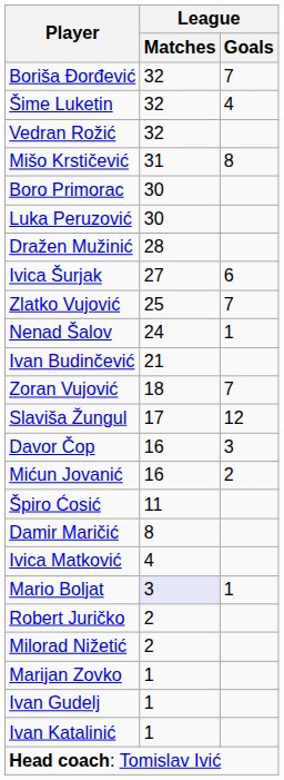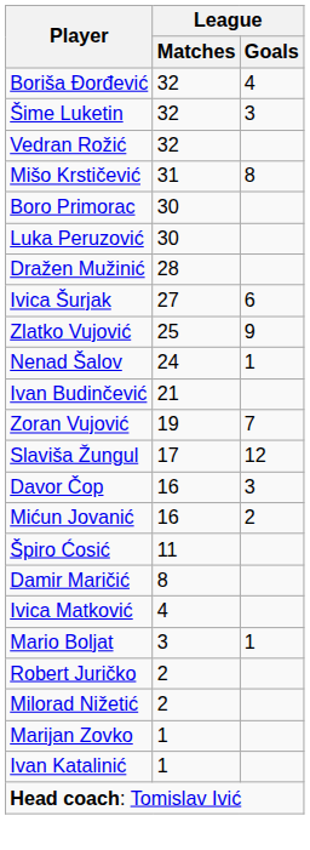 <table class="wikitable sortable">
 <tr>
 <th rowspan=2>Player</th>
 <th colspan=2>League</th>
 </tr>
 <tr>
 <th>Matches</th>
 <th>Goals</th>
 </tr>
 <tr>
 <td><a href='#'>Boriša Đorđević</a></td>
 <td>32</td>
-<td>7</td>
+<td>4</td>
 </tr>
 <tr>
 <td><a href='#'>Šime Luketin</a></td>
 <td>32</td>
-<td>4</td>
+<td>3</td>
 </tr>
 <tr>
 <td><a href='#'>Vedran Rožić</a></td>
 <td>32</td>
 <td></td>
 </tr>
 <tr>
 <td><a href='#'>Mišo Krstičević</a></td>
 <td>31</td>
 <td>8</td>
 </tr>
 <tr>
 <td><a href='#'>Boro Primorac</a></td>
 <td>30</td>
 <td 10></td>
 </tr>
 <tr>
 <td><a href='#'>Luka Peruzović</a></td>
 <td>30</td>
 <td></td>
 </tr>
 <tr>
 <td><a href='#'>Dražen Mužinić</a></td>
 <td>28</td>
 <td></td>
 </tr>
 <tr>
 <td><a href='#'>Ivica Šurjak</a></td>
 <td>27</td>
 <td>6</td>
 </tr>
 <tr>
 <td><a href='#'>Zlatko Vujović</a></td>
 <td>25</td>
-<td>7</td>
+<td>9</td>
 </tr>
 <tr>
 <td><a href='#'>Nenad Šalov</a></td>
 <td>24</td>
 <td>1</td>
 </tr>
 <tr>
 <td><a href='#'>Ivan Budinčević</a></td>
 <td>21</td>
 <td></td>
 </tr>
 <tr>
 <td><a href='#'>Zoran Vujović</a></td>
-<td>18</td>
+<td>19</td>
 <td>7</td>
 </tr>
 <tr>
 <td><a href='#'>Slaviša Žungul</a></td>
 <td>17</td>
 <td>12</td>
 </tr>
 <tr>
 <td><a href='#'>Davor Čop</a></td>
 <td>16</td>
 <td>3</td>
 </tr>
 <tr>
 <td><a href='#'>Mićun Jovanić</a></td>
 <td>16</td>
 <td>2</td>
 </tr>
 <tr>
 <td><a href='#'>Špiro Ćosić</a></td>
 <td>11</td>
 <td></td>
 </tr>
 <tr>
 <td><a href='#'>Damir Maričić</a></td>
 <td>8</td>
 <td></td>
 </tr>
 <tr>
 <td><a href='#'>Ivica Matković</a></td>
 <td>4</td>
 <td></td>
 </tr>
 <tr>
 <td><a href='#'>Mario Boljat</a></td>
-<td style="background: lavender;">3</td>
+<td>3</td>
 <td>1</td>
 </tr>
 <tr>
 <td><a href='#'>Robert Juričko</a></td>
 <td>2</td>
 <td></td>
 </tr>
 <tr>
 <td><a href='#'>Milorad Nižetić</a></td>
 <td>2</td>
 <td></td>
 </tr>
 <tr>
 <td><a href='#'>Marijan Zovko</a></td>
 <td>1</td>
 <td></td>
 </tr>
 <tr>
-<td><a href='#'>Ivan Gudelj</a></td>
-<td>1</td>
-<td></td>
-</tr>
-<tr>
 <td><a href='#'>Ivan Katalinić</a></td>
 <td>1</td>
 <td></td>
 </tr>
 <tr class="sortbottom">
 <td colspan=3><strong>Head coach</strong>: <a href='#'>Tomislav Ivić</a></td>
 </tr>
 </table>
